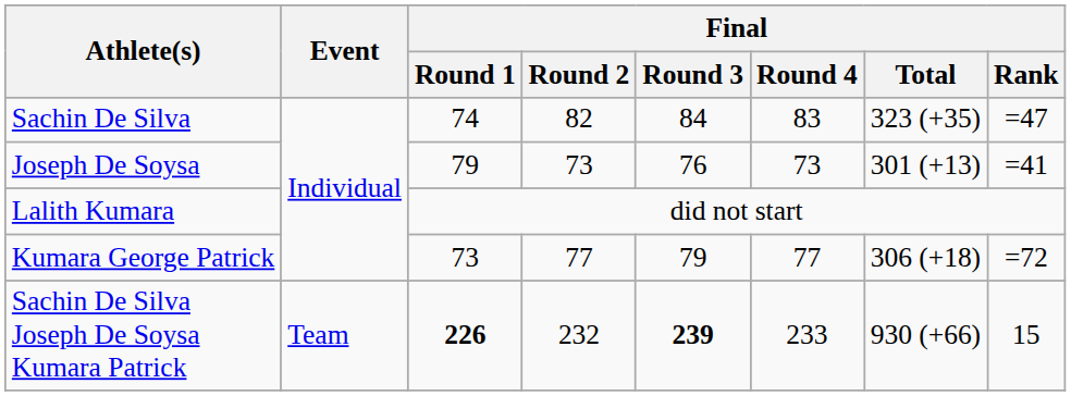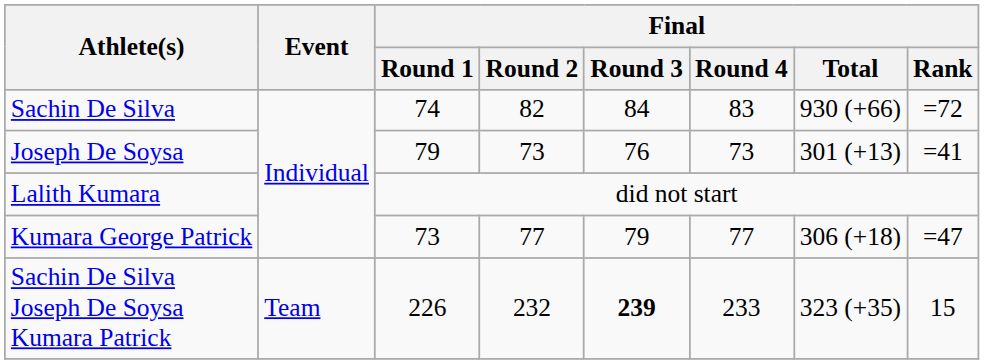 <table class="wikitable" border="1" style="font-size:90%;text-align:center">
 <tr>
 <th rowspan=2>Athlete(s)</th>
 <th rowspan=2>Event</th>
 <th colspan=6>Final</th>
 </tr>
 <tr>
 <th>Round 1</th>
 <th>Round 2</th>
 <th>Round 3</th>
 <th>Round 4</th>
 <th>Total</th>
 <th>Rank</th>
 </tr>
 <tr>
 <td align=left><a href='#'>Sachin De Silva</a></td>
 <td align=left rowspan=4><a href='#'>Individual</a></td>
 <td>74</td>
 <td>82</td>
 <td>84</td>
 <td>83</td>
-<td>323 (+35)</td>
-<td>=47</td>
+<td>930 (+66)</td>
+<td>=72</td>
 </tr>
 <tr>
 <td align=left><a href='#'>Joseph De Soysa</a></td>
 <td>79</td>
 <td>73</td>
 <td>76</td>
 <td>73</td>
 <td>301 (+13)</td>
 <td>=41</td>
 </tr>
 <tr>
 <td align=left><a href='#'>Lalith Kumara</a></td>
 <td colspan=6>did not start</td>
 </tr>
 <tr>
 <td align=left><a href='#'>Kumara George Patrick</a></td>
 <td>73</td>
 <td>77</td>
 <td>79</td>
 <td>77</td>
 <td>306 (+18)</td>
-<td>=72</td>
+<td>=47</td>
 </tr>
 <tr>
 <td align=left><a href='#'>Sachin De Silva</a><br><a href='#'>Joseph De Soysa</a><br><a href='#'>Kumara Patrick</a></td>
 <td align=left><a href='#'>Team</a></td>
-<td><strong>226</strong></td>
+<td>226</td>
 <td>232</td>
 <td><strong>239</strong></td>
 <td>233</td>
-<td>930 (+66)</td>
+<td>323 (+35)</td>
 <td>15</td>
 </tr>
 </table>
